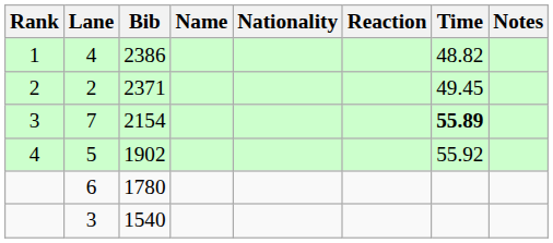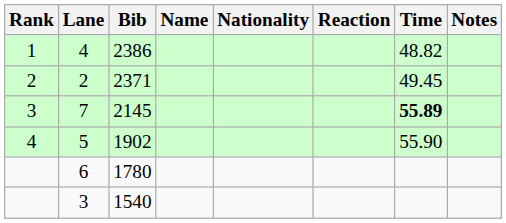 <table class="wikitable sortable" style="text-align:center">
 <tr>
 <th>Rank</th>
 <th>Lane</th>
 <th>Bib</th>
 <th>Name</th>
 <th>Nationality</th>
 <th>Reaction</th>
 <th>Time</th>
 <th>Notes</th>
 </tr>
 <tr bgcolor=ccffcc>
 <td>1</td>
 <td>4</td>
 <td>2386</td>
 <td align=left></td>
 <td align=left></td>
 <td></td>
 <td>48.82</td>
 <td><strong></strong></td>
 </tr>
 <tr bgcolor=ccffcc>
 <td>2</td>
 <td>2</td>
 <td>2371</td>
 <td align=left></td>
 <td align=left></td>
 <td></td>
 <td>49.45</td>
 <td><strong></strong></td>
 </tr>
 <tr bgcolor=ccffcc>
 <td>3</td>
 <td>7</td>
-<td>2154</td>
+<td>2145</td>
 <td align=left></td>
 <td align=left></td>
 <td></td>
 <td><strong>55.89</strong></td>
 <td><strong></strong></td>
 </tr>
 <tr bgcolor=ccffcc>
 <td>4</td>
 <td>5</td>
 <td>1902</td>
 <td align=left></td>
 <td align=left></td>
 <td></td>
-<td>55.92</td>
+<td>55.90</td>
 <td><strong></strong></td>
 </tr>
 <tr>
 <td></td>
 <td>6</td>
 <td>1780</td>
 <td align=left></td>
 <td align=left></td>
 <td></td>
 <td></td>
 <td><strong></strong></td>
 </tr>
 <tr>
 <td></td>
 <td>3</td>
 <td>1540</td>
 <td align=left></td>
 <td align=left></td>
 <td></td>
 <td></td>
 <td><strong></strong></td>
 </tr>
 </table>
